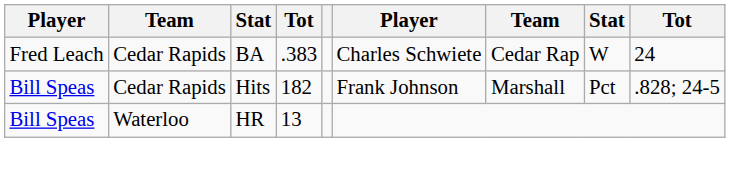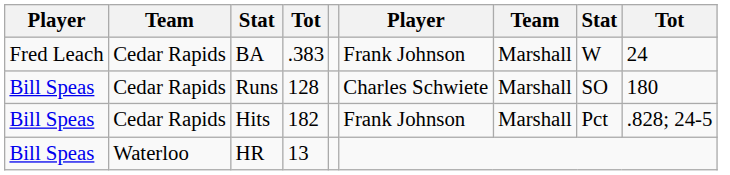 <table class="wikitable">
 <tr>
 <th>Player</th>
 <th>Team</th>
 <th>Stat</th>
 <th>Tot</th>
 <th></th>
 <th>Player</th>
 <th>Team</th>
 <th>Stat</th>
 <th>Tot</th>
 </tr>
 <tr>
 <td>Fred Leach</td>
 <td>Cedar Rapids</td>
 <td>BA</td>
 <td>.383</td>
 <td></td>
-<td>Charles Schwiete</td>
-<td>Cedar Rap</td>
+<td>Frank Johnson</td>
+<td>Marshall</td>
 <td>W</td>
 <td>24</td>
+</tr>
+<tr>
+<td><a href='#'>Bill Speas</a></td>
+<td>Cedar Rapids</td>
+<td>Runs</td>
+<td>128</td>
+<td></td>
+<td>Charles Schwiete</td>
+<td>Marshall</td>
+<td>SO</td>
+<td>180</td>
 </tr>
 <tr>
 <td><a href='#'>Bill Speas</a></td>
 <td>Cedar Rapids</td>
 <td>Hits</td>
 <td>182</td>
 <td></td>
 <td>Frank Johnson</td>
 <td>Marshall</td>
 <td>Pct</td>
 <td>.828; 24-5</td>
 </tr>
 <tr>
 <td><a href='#'>Bill Speas</a></td>
 <td>Waterloo</td>
 <td>HR</td>
 <td>13</td>
 <td></td>
 </tr>
 </table>
